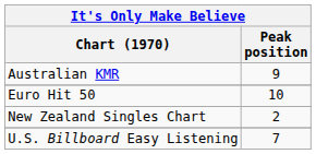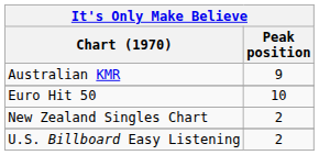 <table class="wikitable">
 <tr>
 <th colspan=2><a href='#'>It's Only Make Believe</a></th>
 </tr>
 <tr>
 <th>Chart (1970)</th>
 <th>Peak<br>position</th>
 </tr>
 <tr>
 <td>Australian <a href='#'>KMR</a></td>
 <td style="text-align:center;">9</td>
 </tr>
 <tr>
 </tr>
 <tr>
 </tr>
 <tr>
 </tr>
 <tr>
 <td>Euro Hit 50</td>
 <td style="text-align:center;">10</td>
 </tr>
 <tr>
 </tr>
 <tr>
 <td>New Zealand Singles Chart</td>
 <td style="text-align:center;">2</td>
 </tr>
 <tr>
 </tr>
 <tr>
 </tr>
 <tr>
 </tr>
 <tr>
 <td>U.S. <em>Billboard</em> Easy Listening</td>
-<td style="text-align:center;">7</td>
+<td style="text-align:center;">2</td>
 </tr>
 </table>
